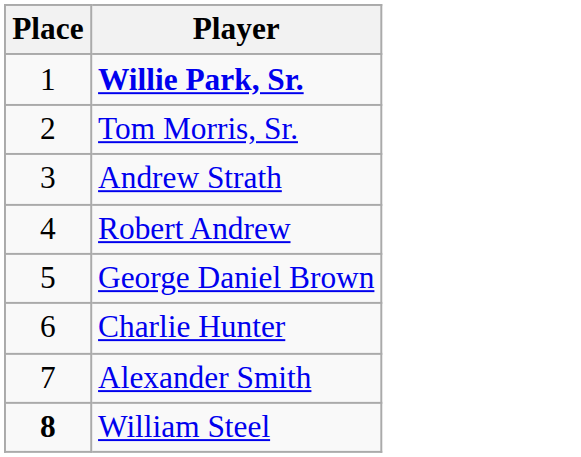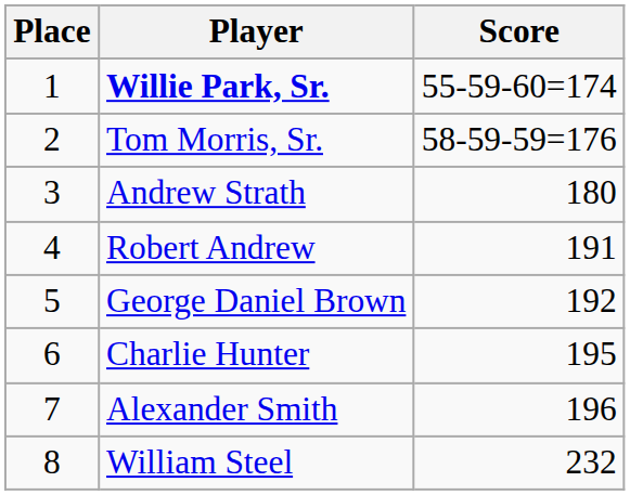 <table class=wikitable>
 <tr>
 <th>Place</th>
 <th>Player</th>
+<th>Score</th>
 </tr>
 <tr>
 <td align=center>1</td>
 <td> <strong><a href='#'>Willie Park, Sr.</a></strong></td>
+<td>55-59-60=174</td>
 </tr>
 <tr>
 <td align=center>2</td>
 <td> <a href='#'>Tom Morris, Sr.</a></td>
+<td>58-59-59=176</td>
 </tr>
 <tr>
 <td align=center>3</td>
 <td> <a href='#'>Andrew Strath</a></td>
+<td align=right>180</td>
 </tr>
 <tr>
 <td align=center>4</td>
 <td> <a href='#'>Robert Andrew</a></td>
+<td align=right>191</td>
 </tr>
 <tr>
 <td align=center>5</td>
 <td> <a href='#'>George Daniel Brown</a></td>
+<td align=right>192</td>
 </tr>
 <tr>
 <td align=center>6</td>
 <td> <a href='#'>Charlie Hunter</a></td>
+<td align=right>195</td>
 </tr>
 <tr>
 <td align=center>7</td>
 <td> <a href='#'>Alexander Smith</a></td>
+<td align=right>196</td>
 </tr>
 <tr>
-<td align=center><strong>8</strong></td>
+<td align=center>8</td>
 <td> <a href='#'>William Steel</a></td>
+<td align=right>232</td>
 </tr>
 </table>
